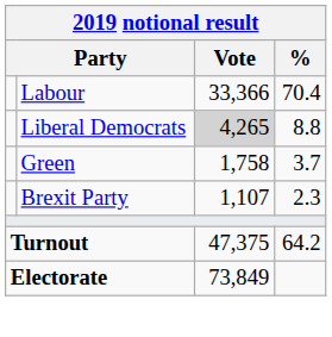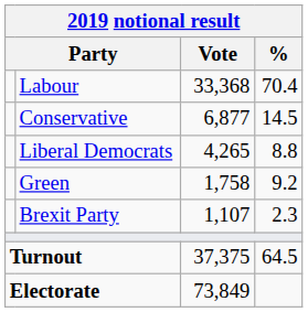 <table class="wikitable">
 <tr>
 <th colspan="4"><a href='#'>2019</a> <a href='#'>notional result</a></th>
 </tr>
 <tr>
 <th bgcolor="#DDDDFF" width="130px" colspan="2">Party</th>
 <th bgcolor="#DDDDFF" width="50px">Vote</th>
 <th bgcolor="#DDDDFF" width="30px">%</th>
 </tr>
 <tr>
 <td></td>
 <td><a href='#'>Labour</a></td>
-<td align=right>33,366</td>
+<td align=right>33,368</td>
 <td align=right>70.4</td>
 </tr>
 <tr>
 <td></td>
+<td><a href='#'>Conservative</a></td>
+<td align=right>6,877</td>
+<td align=right>14.5</td>
+</tr>
+<tr>
+<td></td>
 <td><a href='#'>Liberal Democrats</a></td>
-<td align=right style="background: lightgrey;">4,265</td>
+<td align=right>4,265</td>
 <td align=right>8.8</td>
 </tr>
 <tr>
 <td></td>
 <td><a href='#'>Green</a></td>
 <td align=right>1,758</td>
-<td align=right>3.7</td>
+<td align=right>9.2</td>
 </tr>
 <tr>
 <td></td>
 <td><a href='#'>Brexit Party</a></td>
 <td align=right>1,107</td>
 <td align=right>2.3</td>
 </tr>
 <tr>
 <td colspan="4" bgcolor="#EAECF0"></td>
 </tr>
 <tr>
 <td colspan="2"><strong>Turnout</strong></td>
-<td align=right>47,375</td>
-<td align=right>64.2</td>
+<td align=right>37,375</td>
+<td align=right>64.5</td>
 </tr>
 <tr>
 <td colspan="2"><strong>Electorate</strong></td>
 <td align=right>73,849</td>
 </tr>
 </table>
